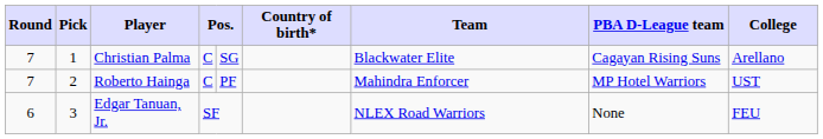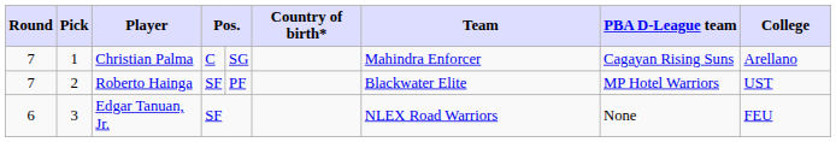 <table class="wikitable sortable sortable">
 <tr>
 <th style="background:#ddf; width:1%;">Round</th>
 <th style="background:#ddf; width:1%;">Pick</th>
 <th style="background:#ddf; width:15%;">Player</th>
 <th colspan="2" style="background:#ddf; width:1%;">Pos.</th>
 <th style="background:#ddf; width:15%;">Country of birth*</th>
 <th style="background:#ddf; width:35%;">Team</th>
 <th style="background:#ddf; width:20%;"><a href='#'>PBA D-League</a> team</th>
 <th style="background:#ddf; width:20%;">College</th>
 </tr>
 <tr>
 <td align=center>7</td>
 <td align=center>1</td>
 <td><a href='#'>Christian Palma</a></td>
 <td><a href='#'>C</a></td>
 <td><a href='#'>SG</a></td>
 <td></td>
-<td><a href='#'>Blackwater Elite</a></td>
+<td><a href='#'>Mahindra Enforcer</a></td>
 <td><a href='#'>Cagayan Rising Suns</a></td>
 <td><a href='#'>Arellano</a></td>
 </tr>
 <tr>
 <td align=center>7</td>
 <td align=center>2</td>
 <td><a href='#'>Roberto Hainga</a></td>
-<td><a href='#'>C</a></td>
+<td><a href='#'>SF</a></td>
 <td><a href='#'>PF</a></td>
 <td></td>
-<td><a href='#'>Mahindra Enforcer</a></td>
+<td><a href='#'>Blackwater Elite</a></td>
 <td><a href='#'>MP Hotel Warriors</a></td>
 <td><a href='#'>UST</a></td>
 </tr>
 <tr>
 <td align=center>6</td>
 <td align=center>3</td>
 <td><a href='#'>Edgar Tanuan, Jr.</a></td>
 <td colspan="2"><a href='#'>SF</a></td>
 <td></td>
 <td><a href='#'>NLEX Road Warriors</a></td>
 <td>None</td>
 <td><a href='#'>FEU</a></td>
 </tr>
 </table>
